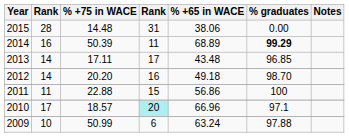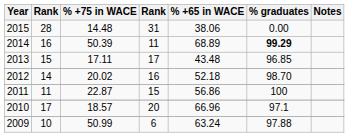 <table class="wikitable sortable;" style="text-align:center;">
 <tr>
 <th>Year</th>
 <th>Rank</th>
 <th>% +75 in WACE</th>
 <th>Rank</th>
 <th>% +65 in WACE</th>
 <th>% graduates</th>
 <th>Notes</th>
 </tr>
 <tr>
 <td>2015</td>
 <td>28</td>
 <td>14.48</td>
 <td>31</td>
 <td>38.06</td>
 <td>0.00</td>
 <td></td>
 </tr>
 <tr>
 <td>2014</td>
 <td>16</td>
 <td>50.39</td>
 <td>11</td>
 <td>68.89</td>
 <td><strong>99.29</strong></td>
 <td></td>
 </tr>
 <tr>
 <td>2013</td>
-<td>14</td>
+<td>15</td>
 <td>17.11</td>
 <td>17</td>
 <td>43.48</td>
 <td>96.85</td>
 <td></td>
 </tr>
 <tr>
 </tr>
 <tr>
 <td>2012</td>
 <td>14</td>
-<td>20.20</td>
+<td>20.02</td>
 <td>16</td>
-<td>49.18</td>
+<td>52.18</td>
 <td>98.70</td>
 <td></td>
 </tr>
 <tr>
 </tr>
 <tr>
 <td>2011</td>
 <td>11</td>
-<td>22.88</td>
+<td>22.87</td>
 <td>15</td>
 <td>56.86</td>
 <td>100</td>
 <td></td>
 </tr>
 <tr>
 </tr>
 <tr>
 <td>2010</td>
 <td>17</td>
 <td>18.57</td>
-<td style="background: paleturquoise;">20</td>
+<td>20</td>
 <td>66.96</td>
 <td>97.1</td>
 <td></td>
 </tr>
 <tr>
 </tr>
 <tr>
 <td>2009</td>
 <td>10</td>
 <td>50.99<br></td>
 <td>6</td>
 <td>63.24<br></td>
 <td>97.88</td>
 <td></td>
 </tr>
 </table>
